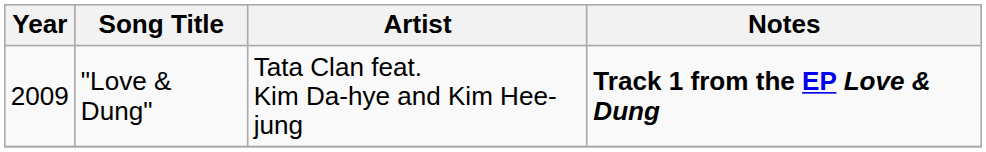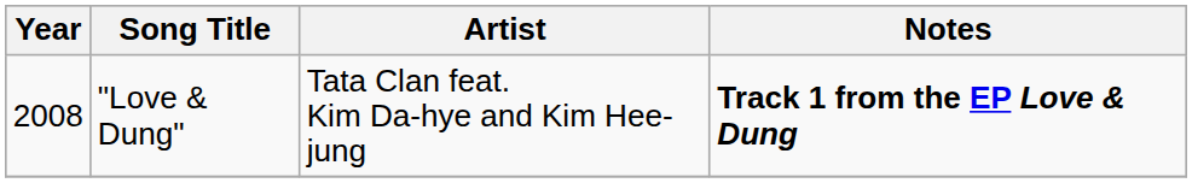 <table class="wikitable" style="width:600px">
 <tr>
 <th width=10>Year</th>
 <th>Song Title</th>
 <th>Artist</th>
 <th>Notes</th>
 </tr>
 <tr>
-<td>2009</td>
+<td>2008</td>
 <td>"Love & Dung" </td>
 <td>Tata Clan feat. <br> Kim Da-hye and Kim Hee-jung</td>
 <td><strong>Track 1 from the <a href='#'>EP</a> <em>Love & Dung</em></strong></td>
 </tr>
 <tr>
 </tr>
 </table>
